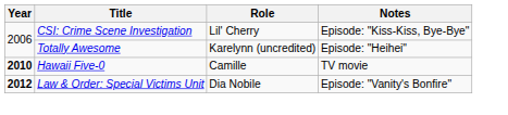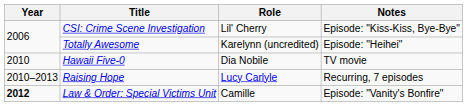 <table class="wikitable sortable">
 <tr>
 <th>Year</th>
 <th>Title</th>
 <th>Role</th>
 <th class="unsortable">Notes</th>
 </tr>
 <tr>
 <td rowspan=2>2006</td>
 <td><em><a href='#'>CSI: Crime Scene Investigation</a></em></td>
 <td>Lil' Cherry</td>
 <td>Episode: "Kiss-Kiss, Bye-Bye"</td>
 </tr>
 <tr>
 <td><em><a href='#'>Totally Awesome</a></em></td>
 <td>Karelynn (uncredited)</td>
 <td>Episode: "Heihei"</td>
 </tr>
 <tr>
-<td><strong>2010</strong></td>
+<td>2010</td>
 <td><em><a href='#'>Hawaii Five-0</a></em></td>
-<td>Camille</td>
+<td>Dia Nobile</td>
 <td>TV movie</td>
+</tr>
+<tr>
+<td>2010–2013</td>
+<td><em><a href='#'>Raising Hope</a></em></td>
+<td><a href='#'>Lucy Carlyle</a></td>
+<td>Recurring, 7 episodes</td>
 </tr>
 <tr>
 <td><strong>2012</strong></td>
 <td><em><a href='#'>Law & Order: Special Victims Unit</a></em></td>
-<td>Dia Nobile</td>
+<td>Camille</td>
 <td>Episode: "Vanity's Bonfire"</td>
 </tr>
 </table>
